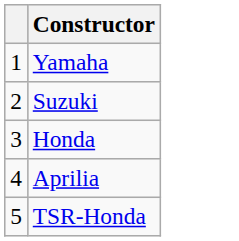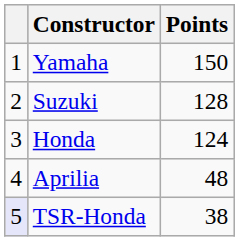 <table class="wikitable" style="font-size: 95%;">
 <tr>
 <th></th>
 <th>Constructor</th>
+<th>Points</th>
 </tr>
 <tr>
 <td align=center>1</td>
 <td> <a href='#'>Yamaha</a></td>
+<td align=right>150</td>
 </tr>
 <tr>
 <td align=center>2</td>
 <td> <a href='#'>Suzuki</a></td>
+<td align=right>128</td>
 </tr>
 <tr>
 <td align=center>3</td>
 <td> <a href='#'>Honda</a></td>
+<td align=right>124</td>
 </tr>
 <tr>
 <td align=center>4</td>
 <td> <a href='#'>Aprilia</a></td>
+<td align=right>48</td>
 </tr>
 <tr>
-<td align=center>5</td>
+<td align=center style="background: lavender;">5</td>
 <td> <a href='#'>TSR-Honda</a></td>
+<td align=right>38</td>
 </tr>
 </table>
